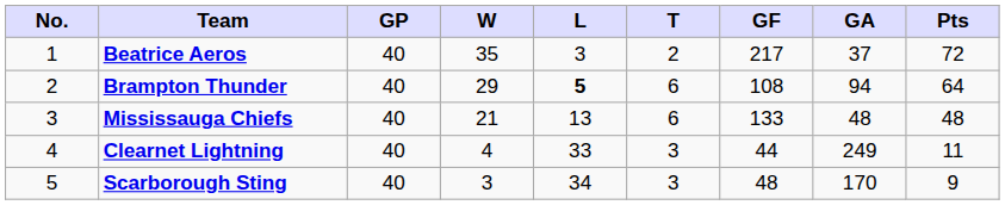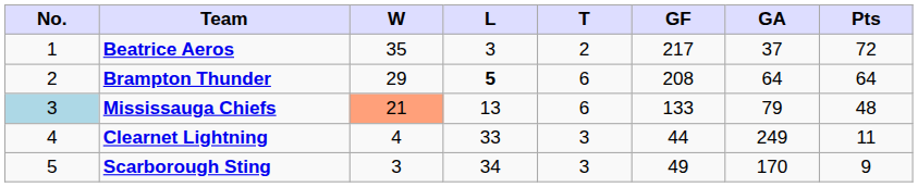 <table class="wikitable sortable">
 <tr>
 <th style="background:#ddf; width:7.5%;" title="Division rank">No.</th>
 <th style="background:#ddf; width:20%;">Team</th>
-<th style="background:#ddf; width:7.5%;" title="Games played" class="unsortable">GP</th>
 <th style="background:#ddf; width:7.5%;" title="Wins">W</th>
 <th style="background:#ddf; width:7.5%;" title="Losses">L</th>
 <th style="background:#ddf; width:7.5%;" title="Ties">T</th>
 <th style="background:#ddf; width:7.5%;" title="Goals for">GF</th>
 <th style="background:#ddf; width:7.5%;" title="Goals against">GA</th>
 <th style="background:#ddf; width:7.5%;" title="Points">Pts</th>
 </tr>
 <tr align=center>
 <td>1</td>
 <td align=left><strong><a href='#'>Beatrice Aeros</a></strong></td>
-<td>40</td>
 <td>35</td>
 <td>3</td>
 <td>2</td>
 <td>217</td>
 <td>37</td>
 <td>72</td>
 </tr>
 <tr align=center>
 <td>2</td>
 <td align=left><strong><a href='#'>Brampton Thunder</a></strong></td>
-<td>40</td>
 <td>29</td>
 <td><strong>5</strong></td>
 <td>6</td>
-<td>108</td>
-<td>94</td>
+<td>208</td>
+<td>64</td>
 <td>64</td>
 </tr>
 <tr align=center>
-<td>3</td>
+<td style="background: lightblue;">3</td>
 <td align=left><strong><a href='#'>Mississauga Chiefs</a></strong></td>
-<td>40</td>
-<td>21</td>
+<td style="background: lightsalmon;">21</td>
 <td>13</td>
 <td>6</td>
 <td>133</td>
-<td>48</td>
+<td>79</td>
 <td>48</td>
 </tr>
 <tr align=center>
 <td>4</td>
 <td align=left><strong><a href='#'>Clearnet Lightning</a></strong></td>
-<td>40</td>
 <td>4</td>
 <td>33</td>
 <td>3</td>
 <td>44</td>
 <td>249</td>
 <td>11</td>
 </tr>
 <tr align=center>
 <td>5</td>
 <td align=left><strong><a href='#'>Scarborough Sting</a> </strong></td>
-<td>40</td>
 <td>3</td>
 <td>34</td>
 <td>3</td>
-<td>48</td>
+<td>49</td>
 <td>170</td>
 <td>9</td>
 </tr>
 </table>
